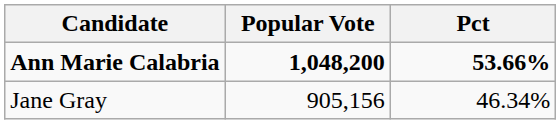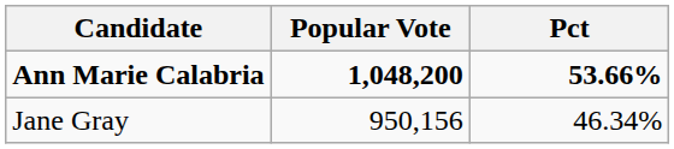 <table class="wikitable">
 <tr>
 <th width=40%>Candidate</th>
 <th width=30%>Popular Vote</th>
 <th width=30%>Pct</th>
 </tr>
 <tr>
 <td><strong>Ann Marie Calabria</strong></td>
 <td align="right"><strong>1,048,200</strong></td>
 <td align="right"><strong>53.66%</strong></td>
 </tr>
 <tr>
 <td>Jane Gray</td>
-<td align="right">905,156</td>
+<td align="right">950,156</td>
 <td align="right">46.34%</td>
 </tr>
 </table>
